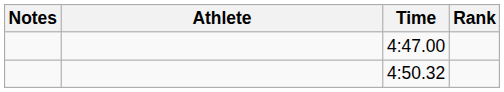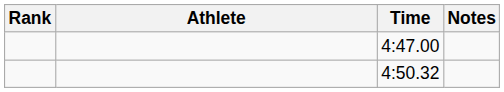 <table class="wikitable" style="text-align:center">
 <tr>
-<th>Notes</th>
+<th>Rank</th>
 <th Style="width:18em">Athlete</th>
 <th>Time</th>
-<th>Rank</th>
+<th>Notes</th>
 </tr>
 <tr>
 <td></td>
 <td style="text-align:left"></td>
 <td>4:47.00</td>
 <td></td>
 </tr>
 <tr>
 <td></td>
 <td style="text-align:left"></td>
 <td>4:50.32</td>
 <td></td>
 </tr>
 </table>
